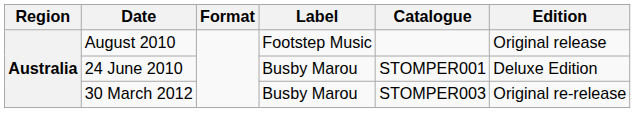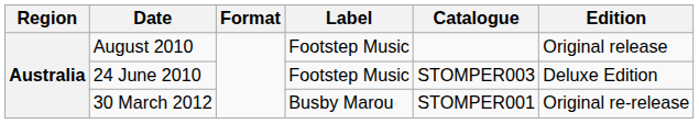 <table class="wikitable plainrowheaders">
 <tr>
 <th scope="col">Region</th>
 <th scope="col">Date</th>
 <th scope="col">Format</th>
 <th scope="col">Label</th>
 <th scope="col">Catalogue</th>
 <th scope="col">Edition</th>
 </tr>
 <tr>
 <th scope="row" rowspan="3">Australia</th>
 <td>August 2010</td>
 <td scope="row" rowspan="3"></td>
 <td>Footstep Music</td>
 <td></td>
 <td>Original release</td>
 </tr>
 <tr>
 <td>24 June 2010 </td>
-<td>Busby Marou</td>
-<td>STOMPER001</td>
+<td>Footstep Music</td>
+<td>STOMPER003</td>
 <td>Deluxe Edition</td>
 </tr>
 <tr>
 <td>30 March 2012 </td>
 <td>Busby Marou</td>
-<td>STOMPER003</td>
+<td>STOMPER001</td>
 <td>Original re-release</td>
 </tr>
 </table>
